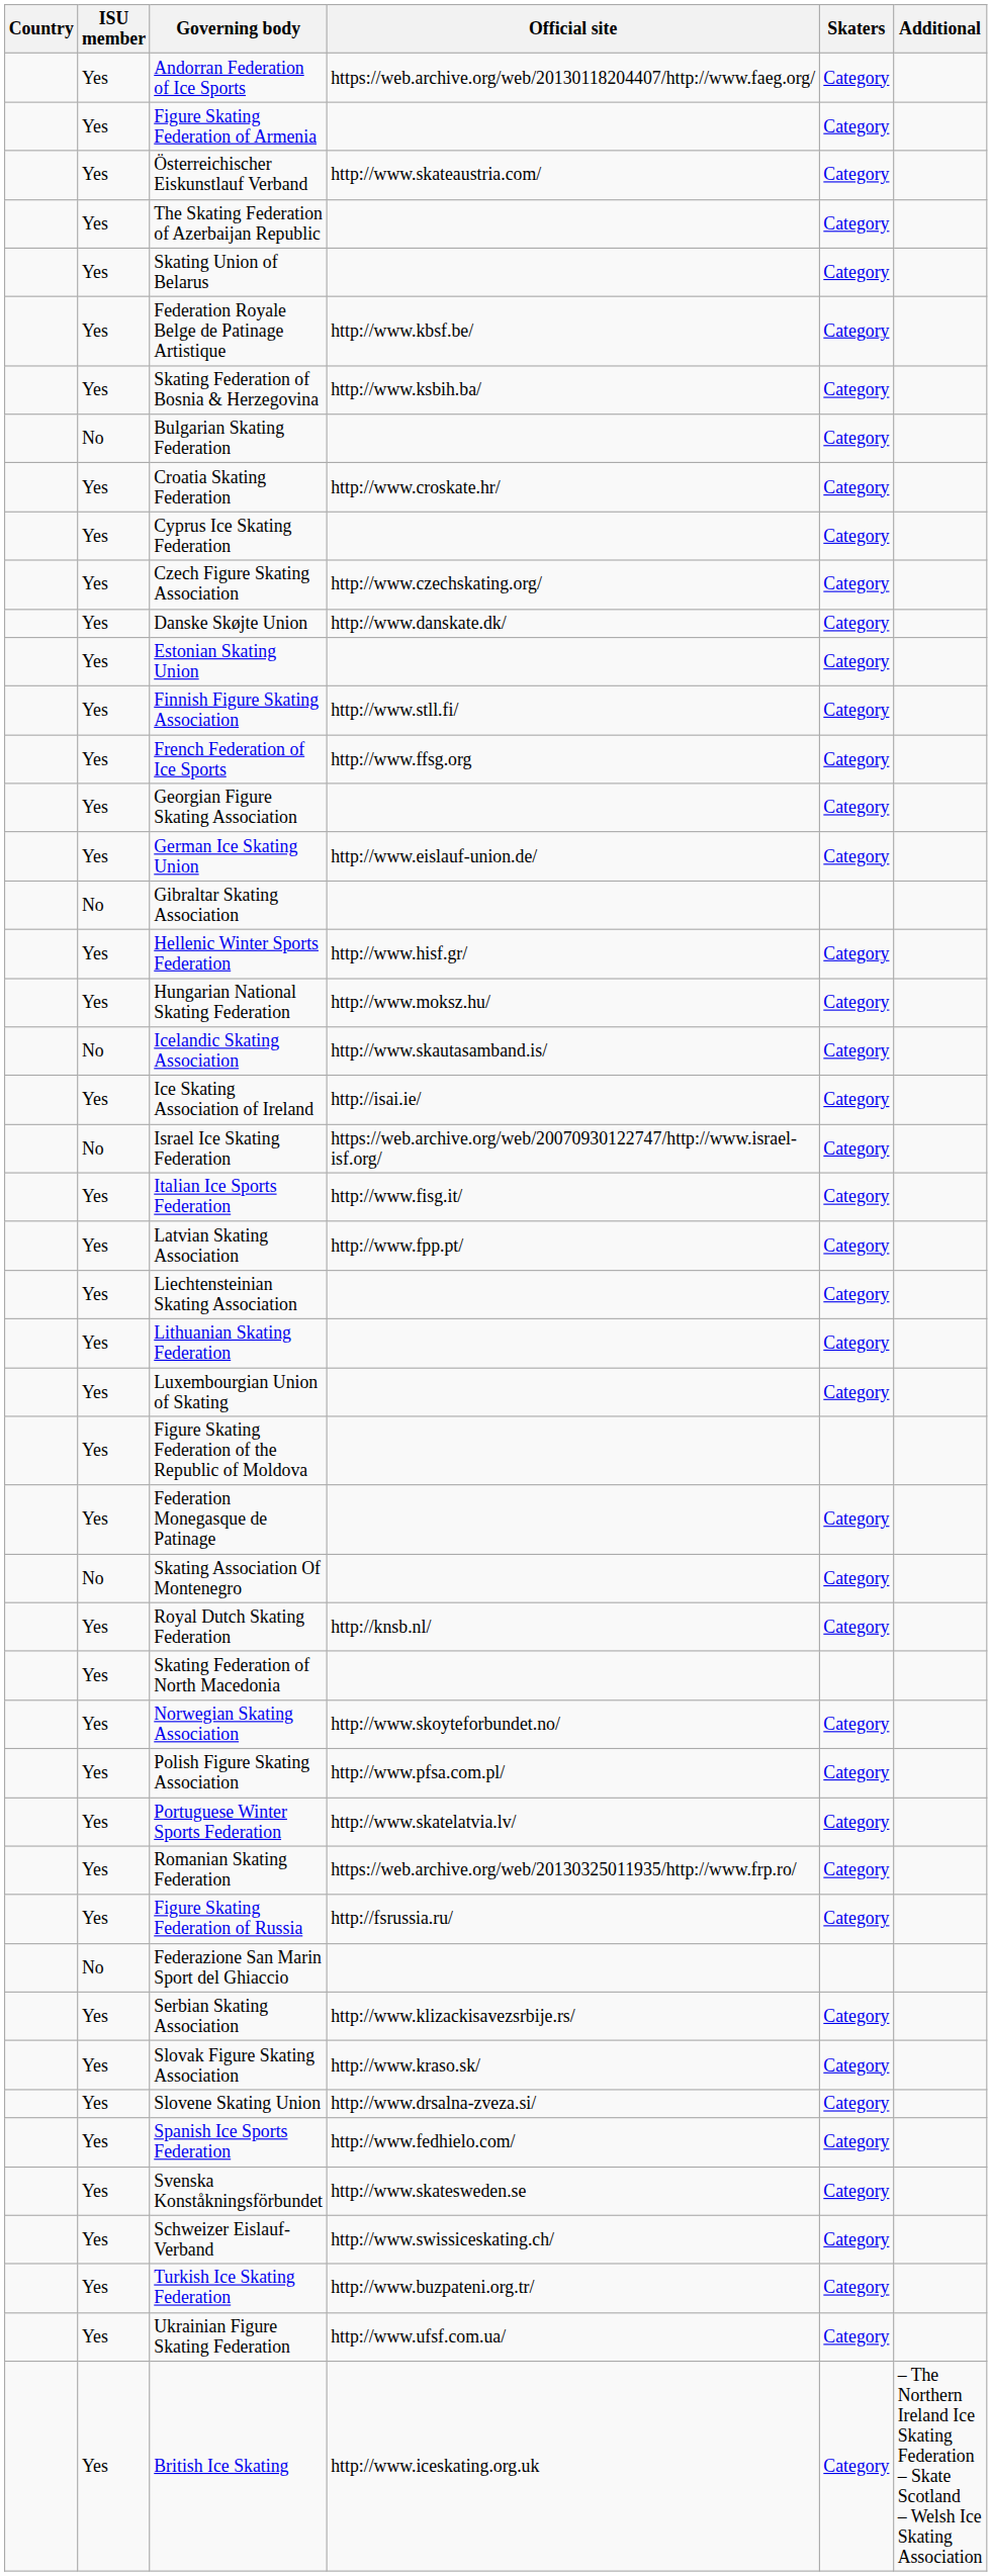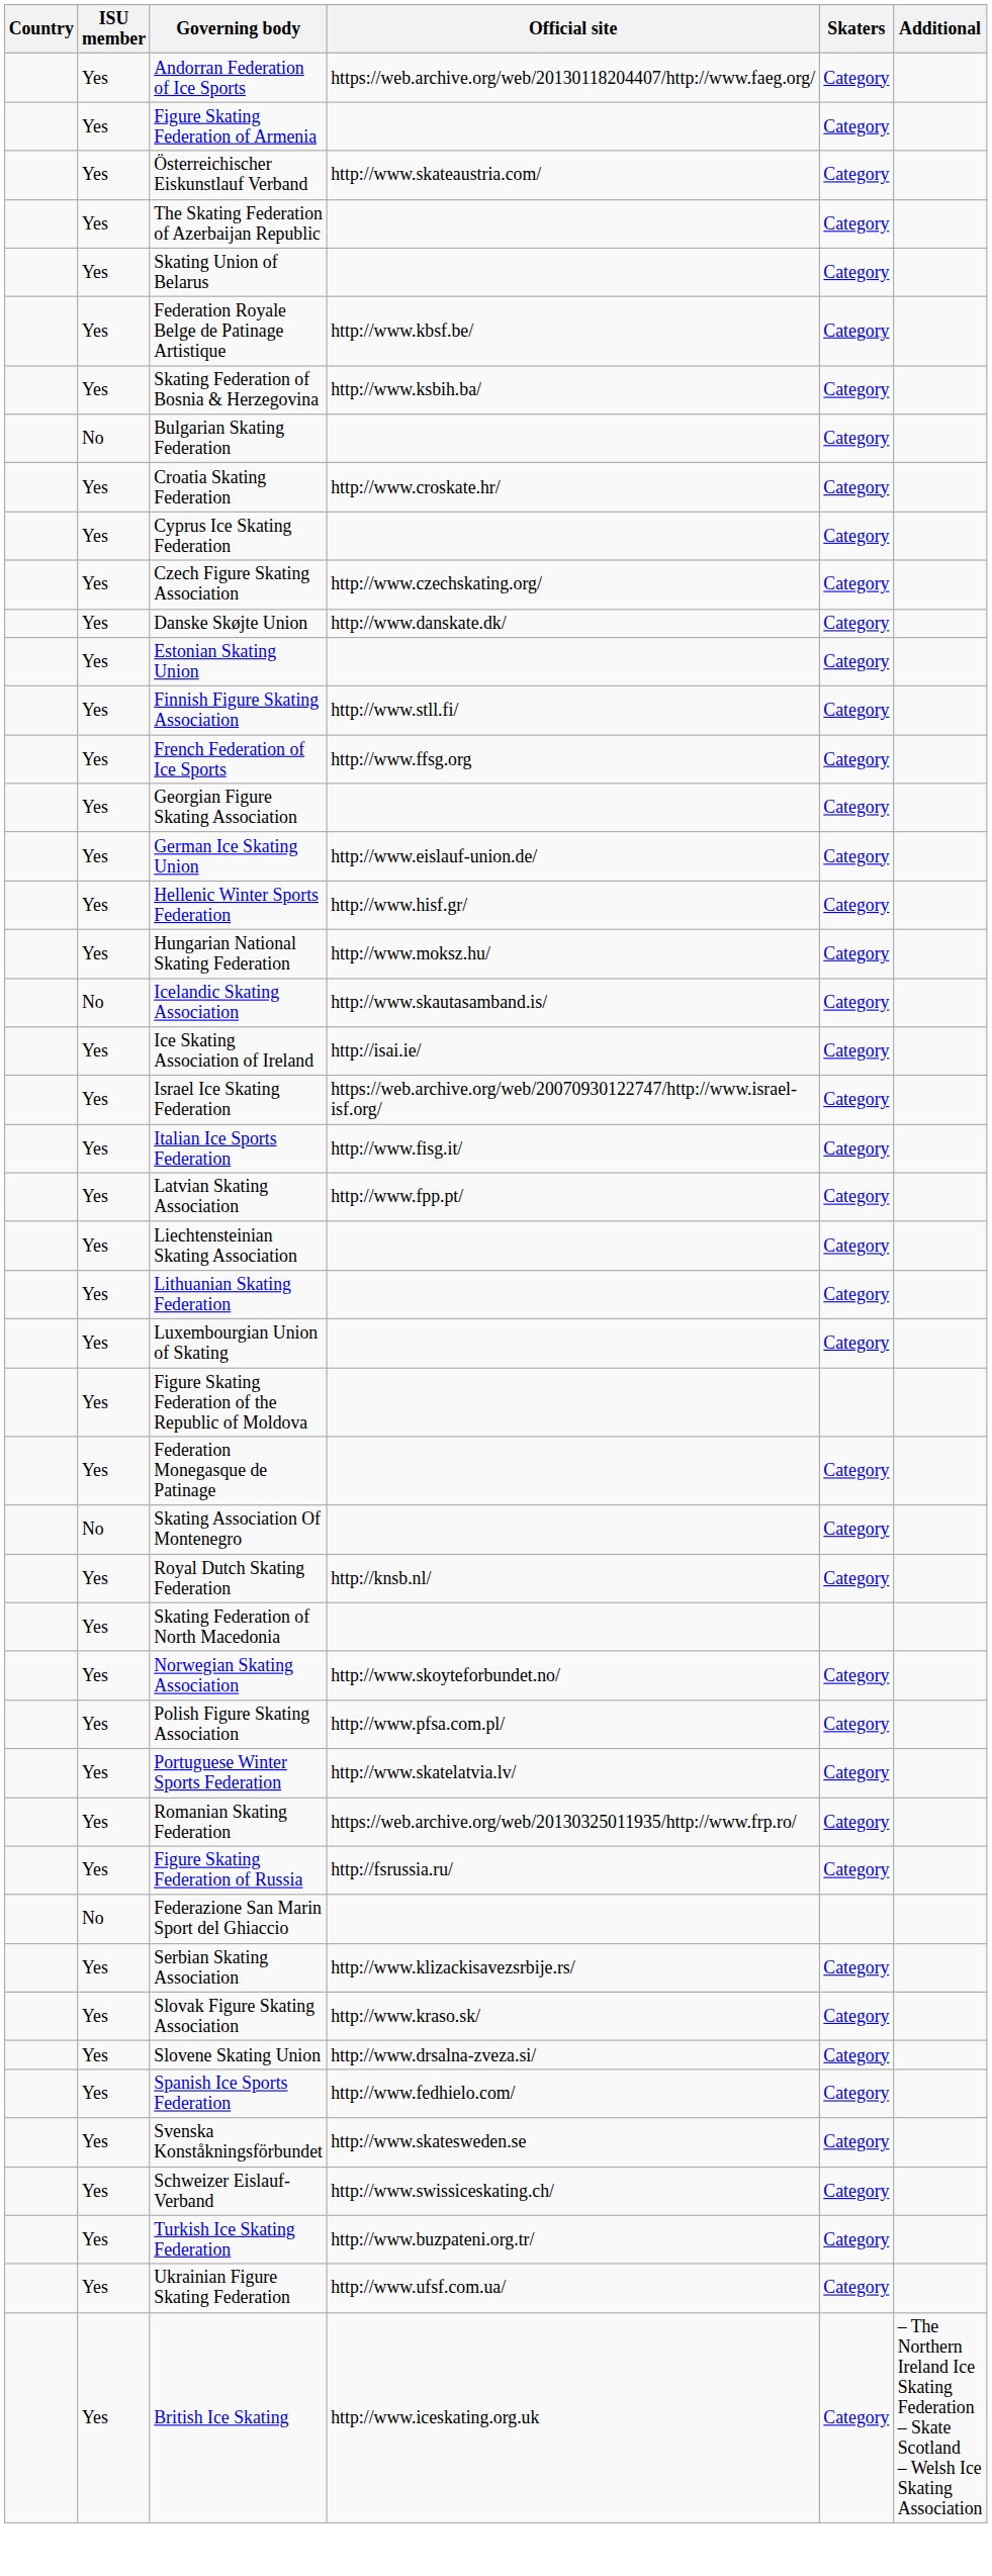 <table class="wikitable">
 <tr>
 <th>Country</th>
 <th>ISU member</th>
 <th width=250px>Governing body</th>
 <th>Official site</th>
 <th>Skaters</th>
 <th>Additional</th>
 </tr>
 <tr>
 <td></td>
 <td>Yes</td>
 <td><a href='#'>Andorran Federation of Ice Sports</a></td>
 <td>https://web.archive.org/web/20130118204407/http://www.faeg.org/</td>
 <td><a href='#'>Category</a></td>
 <td></td>
 </tr>
 <tr>
 <td></td>
 <td>Yes</td>
 <td><a href='#'>Figure Skating Federation of Armenia</a></td>
 <td></td>
 <td><a href='#'>Category</a></td>
 <td></td>
 </tr>
 <tr>
 <td></td>
 <td>Yes</td>
 <td>Österreichischer Eiskunstlauf Verband</td>
 <td>http://www.skateaustria.com/</td>
 <td><a href='#'>Category</a></td>
 <td></td>
 </tr>
 <tr>
 <td></td>
 <td>Yes</td>
 <td>The Skating Federation of Azerbaijan Republic</td>
 <td></td>
 <td><a href='#'>Category</a></td>
 <td></td>
 </tr>
 <tr>
 <td></td>
 <td>Yes</td>
 <td>Skating Union of Belarus</td>
 <td></td>
 <td><a href='#'>Category</a></td>
 <td></td>
 </tr>
 <tr>
 <td></td>
 <td>Yes</td>
 <td>Federation Royale Belge de Patinage Artistique</td>
 <td>http://www.kbsf.be/</td>
 <td><a href='#'>Category</a></td>
 <td></td>
 </tr>
 <tr>
 <td></td>
 <td>Yes</td>
 <td>Skating Federation of Bosnia & Herzegovina</td>
 <td>http://www.ksbih.ba/</td>
 <td><a href='#'>Category</a></td>
 <td></td>
 </tr>
 <tr>
 <td></td>
 <td>No</td>
 <td>Bulgarian Skating Federation</td>
 <td></td>
 <td><a href='#'>Category</a></td>
 <td></td>
 </tr>
 <tr>
 <td></td>
 <td>Yes</td>
 <td>Croatia Skating Federation</td>
 <td>http://www.croskate.hr/</td>
 <td><a href='#'>Category</a></td>
 <td></td>
 </tr>
 <tr>
 <td></td>
 <td>Yes</td>
 <td>Cyprus Ice Skating Federation</td>
 <td></td>
 <td><a href='#'>Category</a></td>
 <td></td>
 </tr>
 <tr>
 <td></td>
 <td>Yes</td>
 <td>Czech Figure Skating Association</td>
 <td>http://www.czechskating.org/</td>
 <td><a href='#'>Category</a></td>
 <td></td>
 </tr>
 <tr>
 <td></td>
 <td>Yes</td>
 <td>Danske Skøjte Union</td>
 <td>http://www.danskate.dk/</td>
 <td><a href='#'>Category</a></td>
 <td></td>
 </tr>
 <tr>
 <td></td>
 <td>Yes</td>
 <td><a href='#'>Estonian Skating Union</a></td>
 <td></td>
 <td><a href='#'>Category</a></td>
 <td></td>
 </tr>
 <tr>
 <td></td>
 <td>Yes</td>
 <td><a href='#'>Finnish Figure Skating Association</a></td>
 <td>http://www.stll.fi/</td>
 <td><a href='#'>Category</a></td>
 <td></td>
 </tr>
 <tr>
 <td></td>
 <td>Yes</td>
 <td><a href='#'>French Federation of Ice Sports</a></td>
 <td>http://www.ffsg.org</td>
 <td><a href='#'>Category</a></td>
 <td></td>
 </tr>
 <tr>
 <td></td>
 <td>Yes</td>
 <td>Georgian Figure Skating Association</td>
 <td></td>
 <td><a href='#'>Category</a></td>
 <td></td>
 </tr>
 <tr>
 <td></td>
 <td>Yes</td>
 <td><a href='#'>German Ice Skating Union</a></td>
 <td>http://www.eislauf-union.de/</td>
 <td><a href='#'>Category</a></td>
 <td></td>
 </tr>
 <tr>
 <td></td>
-<td>No</td>
-<td>Gibraltar Skating Association</td>
-<td></td>
-<td></td>
-<td></td>
-</tr>
-<tr>
-<td></td>
 <td>Yes</td>
 <td><a href='#'>Hellenic Winter Sports Federation</a></td>
 <td>http://www.hisf.gr/ </td>
 <td><a href='#'>Category</a></td>
 <td></td>
 </tr>
 <tr>
 <td></td>
 <td>Yes</td>
 <td>Hungarian National Skating Federation</td>
 <td>http://www.moksz.hu/ </td>
 <td><a href='#'>Category</a></td>
 <td></td>
 </tr>
 <tr>
 <td></td>
 <td>No</td>
 <td><a href='#'>Icelandic Skating Association</a></td>
 <td>http://www.skautasamband.is/</td>
 <td><a href='#'>Category</a></td>
 <td></td>
 </tr>
 <tr>
 <td></td>
 <td>Yes</td>
 <td>Ice Skating Association of Ireland</td>
 <td>http://isai.ie/</td>
 <td><a href='#'>Category</a></td>
 <td></td>
 </tr>
 <tr>
 <td></td>
-<td>No</td>
+<td>Yes</td>
 <td>Israel Ice Skating Federation</td>
 <td>https://web.archive.org/web/20070930122747/http://www.israel-isf.org/</td>
 <td><a href='#'>Category</a></td>
 <td></td>
 </tr>
 <tr>
 <td></td>
 <td>Yes</td>
 <td><a href='#'>Italian Ice Sports Federation</a></td>
 <td>http://www.fisg.it/</td>
 <td><a href='#'>Category</a></td>
 <td></td>
 </tr>
 <tr>
 <td></td>
 <td>Yes</td>
 <td>Latvian Skating Association</td>
 <td>http://www.fpp.pt/</td>
 <td><a href='#'>Category</a></td>
 <td></td>
 </tr>
 <tr>
 <td></td>
 <td>Yes</td>
 <td>Liechtensteinian Skating Association</td>
 <td></td>
 <td><a href='#'>Category</a></td>
 <td></td>
 </tr>
 <tr>
 <td></td>
 <td>Yes</td>
 <td><a href='#'>Lithuanian Skating Federation</a></td>
 <td></td>
 <td><a href='#'>Category</a></td>
 <td></td>
 </tr>
 <tr>
 <td></td>
 <td>Yes</td>
 <td>Luxembourgian Union of Skating</td>
 <td></td>
 <td><a href='#'>Category</a></td>
 <td></td>
 </tr>
 <tr>
 <td></td>
 <td>Yes</td>
 <td>Figure Skating Federation of the Republic of Moldova</td>
 <td></td>
 <td></td>
 <td></td>
 </tr>
 <tr>
 <td></td>
 <td>Yes</td>
 <td>Federation Monegasque de Patinage</td>
 <td></td>
 <td><a href='#'>Category</a></td>
 <td></td>
 </tr>
 <tr>
 <td></td>
 <td>No</td>
 <td>Skating Association Of Montenegro</td>
 <td></td>
 <td><a href='#'>Category</a></td>
 <td></td>
 </tr>
 <tr>
 <td></td>
 <td>Yes</td>
 <td>Royal Dutch Skating Federation</td>
 <td>http://knsb.nl/</td>
 <td><a href='#'>Category</a></td>
 <td></td>
 </tr>
 <tr>
 <td></td>
 <td>Yes</td>
 <td>Skating Federation of North Macedonia</td>
 <td></td>
 <td></td>
 <td></td>
 </tr>
 <tr>
 <td></td>
 <td>Yes</td>
 <td><a href='#'>Norwegian Skating Association</a></td>
 <td>http://www.skoyteforbundet.no/</td>
 <td><a href='#'>Category</a></td>
 <td></td>
 </tr>
 <tr>
 <td></td>
 <td>Yes</td>
 <td>Polish Figure Skating Association</td>
 <td>http://www.pfsa.com.pl/</td>
 <td><a href='#'>Category</a></td>
 <td></td>
 </tr>
 <tr>
 <td></td>
 <td>Yes</td>
 <td><a href='#'>Portuguese Winter Sports Federation</a></td>
 <td>http://www.skatelatvia.lv/</td>
 <td><a href='#'>Category</a></td>
 <td></td>
 </tr>
 <tr>
 <td></td>
 <td>Yes</td>
 <td>Romanian Skating Federation</td>
 <td>https://web.archive.org/web/20130325011935/http://www.frp.ro/</td>
 <td><a href='#'>Category</a></td>
 <td></td>
 </tr>
 <tr>
 <td></td>
 <td>Yes</td>
 <td><a href='#'>Figure Skating Federation of Russia</a></td>
 <td>http://fsrussia.ru/</td>
 <td><a href='#'>Category</a></td>
 <td></td>
 </tr>
 <tr>
 <td></td>
 <td>No</td>
 <td>Federazione San Marin Sport del Ghiaccio</td>
 <td></td>
 <td></td>
 <td></td>
 </tr>
 <tr>
 <td></td>
 <td>Yes</td>
 <td>Serbian Skating Association</td>
 <td>http://www.klizackisavezsrbije.rs/</td>
 <td><a href='#'>Category</a></td>
 <td></td>
 </tr>
 <tr>
 <td></td>
 <td>Yes</td>
 <td>Slovak Figure Skating Association</td>
 <td>http://www.kraso.sk/</td>
 <td><a href='#'>Category</a></td>
 <td></td>
 </tr>
 <tr>
 <td></td>
 <td>Yes</td>
 <td>Slovene Skating Union</td>
 <td>http://www.drsalna-zveza.si/</td>
 <td><a href='#'>Category</a></td>
 <td></td>
 </tr>
 <tr>
 <td></td>
 <td>Yes</td>
 <td><a href='#'>Spanish Ice Sports Federation</a></td>
 <td>http://www.fedhielo.com/</td>
 <td><a href='#'>Category</a></td>
 <td></td>
 </tr>
 <tr>
 <td></td>
 <td>Yes</td>
 <td>Svenska Konståkningsförbundet</td>
 <td>http://www.skatesweden.se</td>
 <td><a href='#'>Category</a></td>
 <td></td>
 </tr>
 <tr>
 <td></td>
 <td>Yes</td>
 <td>Schweizer Eislauf-Verband</td>
 <td>http://www.swissiceskating.ch/</td>
 <td><a href='#'>Category</a></td>
 <td></td>
 </tr>
 <tr>
 <td></td>
 <td>Yes</td>
 <td><a href='#'>Turkish Ice Skating Federation</a></td>
 <td>http://www.buzpateni.org.tr/</td>
 <td><a href='#'>Category</a></td>
 <td></td>
 </tr>
 <tr>
 <td></td>
 <td>Yes</td>
 <td>Ukrainian Figure Skating Federation</td>
 <td>http://www.ufsf.com.ua/</td>
 <td><a href='#'>Category</a></td>
 <td></td>
 </tr>
 <tr>
 <td></td>
 <td>Yes</td>
 <td><a href='#'>British Ice Skating</a></td>
 <td>http://www.iceskating.org.uk</td>
 <td><a href='#'>Category</a></td>
 <td> – The Northern Ireland Ice Skating Federation <br>  – Skate Scotland <br>  – Welsh Ice Skating Association</td>
 </tr>
 </table>
